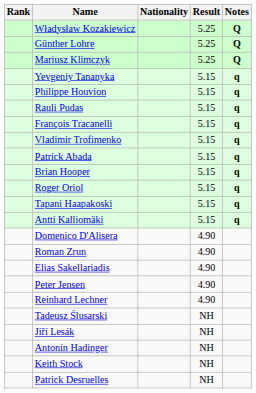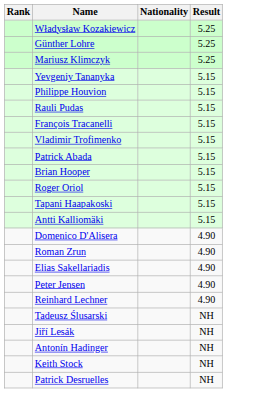 <table class="wikitable sortable" style="text-align:center">
 <tr>
 <th>Rank</th>
 <th>Name</th>
 <th>Nationality</th>
 <th>Result</th>
-<th>Notes</th>
 </tr>
 <tr bgcolor=ccffcc>
 <td></td>
 <td align=left><a href='#'>Władysław Kozakiewicz</a></td>
 <td align=left></td>
 <td>5.25</td>
-<td><strong>Q</strong></td>
 </tr>
 <tr bgcolor=ccffcc>
 <td></td>
 <td align=left><a href='#'>Günther Lohre</a></td>
 <td align=left></td>
 <td>5.25</td>
-<td><strong>Q</strong></td>
 </tr>
 <tr bgcolor=ccffcc>
 <td></td>
 <td align=left><a href='#'>Mariusz Klimczyk</a></td>
 <td align=left></td>
 <td>5.25</td>
-<td><strong>Q</strong></td>
 </tr>
 <tr bgcolor=ddffdd>
 <td></td>
 <td align=left><a href='#'>Yevgeniy Tananyka</a></td>
 <td align=left></td>
 <td>5.15</td>
-<td><strong>q</strong></td>
 </tr>
 <tr bgcolor=ddffdd>
 <td></td>
 <td align=left><a href='#'>Philippe Houvion</a></td>
 <td align=left></td>
 <td>5.15</td>
-<td><strong>q</strong></td>
 </tr>
 <tr bgcolor=ddffdd>
 <td></td>
 <td align=left><a href='#'>Rauli Pudas</a></td>
 <td align=left></td>
 <td>5.15</td>
-<td><strong>q</strong></td>
 </tr>
 <tr bgcolor=ddffdd>
 <td></td>
 <td align=left><a href='#'>François Tracanelli</a></td>
 <td align=left></td>
 <td>5.15</td>
-<td><strong>q</strong></td>
 </tr>
 <tr bgcolor=ddffdd>
 <td></td>
 <td align=left><a href='#'>Vladimir Trofimenko</a></td>
 <td align=left></td>
 <td>5.15</td>
-<td><strong>q</strong></td>
 </tr>
 <tr bgcolor=ddffdd>
 <td></td>
 <td align=left><a href='#'>Patrick Abada</a></td>
 <td align=left></td>
 <td>5.15</td>
-<td><strong>q</strong></td>
 </tr>
 <tr bgcolor=ddffdd>
 <td></td>
 <td align=left><a href='#'>Brian Hooper</a></td>
 <td align=left></td>
 <td>5.15</td>
-<td><strong>q</strong></td>
 </tr>
 <tr bgcolor=ddffdd>
 <td></td>
 <td align=left><a href='#'>Roger Oriol</a></td>
 <td align=left></td>
 <td>5.15</td>
-<td><strong>q</strong></td>
 </tr>
 <tr bgcolor=ddffdd>
 <td></td>
 <td align=left><a href='#'>Tapani Haapakoski</a></td>
 <td align=left></td>
 <td>5.15</td>
-<td><strong>q</strong></td>
 </tr>
 <tr bgcolor=ddffdd>
 <td></td>
 <td align=left><a href='#'>Antti Kalliomäki</a></td>
 <td align=left></td>
 <td>5.15</td>
-<td><strong>q</strong></td>
 </tr>
 <tr>
 <td></td>
 <td align=left><a href='#'>Domenico D'Alisera</a></td>
 <td align=left></td>
 <td>4.90</td>
-<td></td>
 </tr>
 <tr>
 <td></td>
 <td align=left><a href='#'>Roman Zrun</a></td>
 <td align=left></td>
 <td>4.90</td>
-<td></td>
 </tr>
 <tr>
 <td></td>
 <td align=left><a href='#'>Elias Sakellariadis</a></td>
 <td align=left></td>
 <td>4.90</td>
-<td></td>
 </tr>
 <tr>
 <td></td>
 <td align=left><a href='#'>Peter Jensen</a></td>
 <td align=left></td>
 <td>4.90</td>
-<td></td>
 </tr>
 <tr>
 <td></td>
 <td align=left><a href='#'>Reinhard Lechner</a></td>
 <td align=left></td>
 <td>4.90</td>
-<td></td>
 </tr>
 <tr>
 <td></td>
 <td align=left><a href='#'>Tadeusz Ślusarski</a></td>
 <td align=left></td>
 <td>NH</td>
-<td></td>
 </tr>
 <tr>
 <td></td>
 <td align=left><a href='#'>Jiří Lesák</a></td>
 <td align=left></td>
 <td>NH</td>
-<td></td>
 </tr>
 <tr>
 <td></td>
 <td align=left><a href='#'>Antonín Hadinger</a></td>
 <td align=left></td>
 <td>NH</td>
-<td></td>
 </tr>
 <tr>
 <td></td>
 <td align=left><a href='#'>Keith Stock</a></td>
 <td align=left></td>
 <td>NH</td>
-<td></td>
 </tr>
 <tr>
 <td></td>
 <td align=left><a href='#'>Patrick Desruelles</a></td>
 <td align=left></td>
 <td>NH</td>
-<td></td>
 </tr>
 </table>
